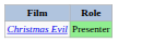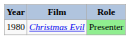 <table class="wikitable" style="font-size:95%;">
 <tr>
+<th style="background:#B0C4DE;">Year</th>
 <th style="background:#B0C4DE;">Film</th>
 <th style="background:#B0C4DE;">Role</th>
 </tr>
 <tr>
+<td>1980</td>
 <td><em><a href='#'>Christmas Evil</a></em></td>
 <td style="background: lightgreen;">Presenter</td>
 </tr>
 </table>
